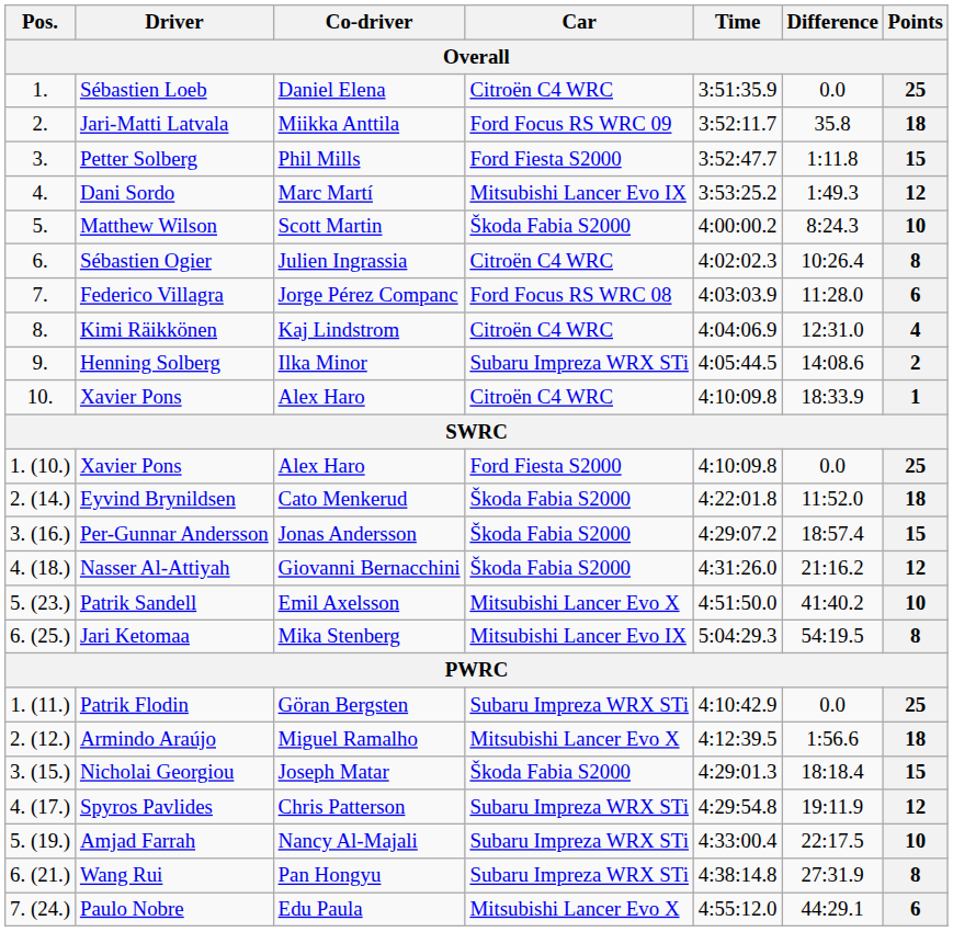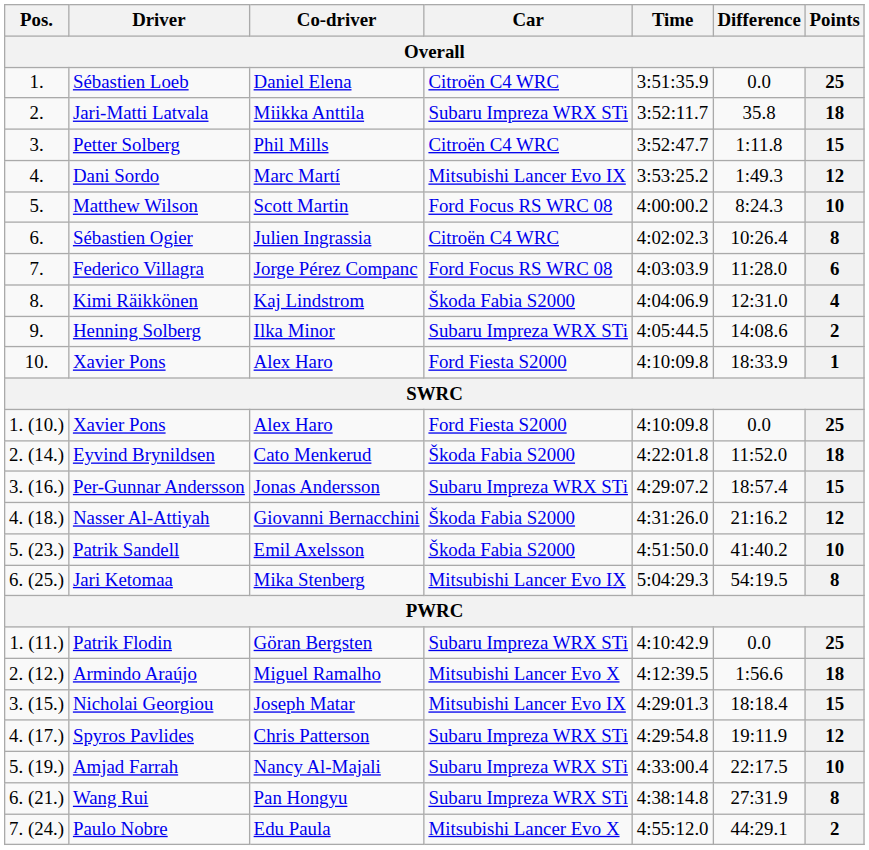 <table class="wikitable" style="text-align: center; font-size: 90%; max-width: 950px;">
 <tr>
 <th>Pos.</th>
 <th>Driver</th>
 <th>Co-driver</th>
 <th>Car</th>
 <th>Time</th>
 <th>Difference</th>
 <th>Points</th>
 </tr>
 <tr>
 <th colspan=7>Overall</th>
 </tr>
 <tr>
 <td>1.</td>
 <td align="left"> <a href='#'>Sébastien Loeb</a></td>
 <td align="left"> <a href='#'>Daniel Elena</a></td>
 <td align="left"><a href='#'>Citroën C4 WRC</a></td>
 <td>3:51:35.9</td>
 <td>0.0</td>
 <th>25</th>
 </tr>
 <tr>
 <td>2.</td>
 <td align="left"> <a href='#'>Jari-Matti Latvala</a></td>
 <td align="left"> <a href='#'>Miikka Anttila</a></td>
-<td align="left"><a href='#'>Ford Focus RS WRC 09</a></td>
+<td align="left"><a href='#'>Subaru Impreza WRX STi</a></td>
 <td>3:52:11.7</td>
 <td>35.8</td>
 <th>18</th>
 </tr>
 <tr>
 <td>3.</td>
 <td align="left"> <a href='#'>Petter Solberg</a></td>
 <td align="left"> <a href='#'>Phil Mills</a></td>
-<td align="left"><a href='#'>Ford Fiesta S2000</a></td>
+<td align="left"><a href='#'>Citroën C4 WRC</a></td>
 <td>3:52:47.7</td>
 <td>1:11.8</td>
 <th>15</th>
 </tr>
 <tr>
 <td>4.</td>
 <td align="left"> <a href='#'>Dani Sordo</a></td>
 <td align="left"> <a href='#'>Marc Martí</a></td>
 <td align="left"><a href='#'>Mitsubishi Lancer Evo IX</a></td>
 <td>3:53:25.2</td>
 <td>1:49.3</td>
 <th>12</th>
 </tr>
 <tr>
 <td>5.</td>
 <td align="left"> <a href='#'>Matthew Wilson</a></td>
 <td align="left"> <a href='#'>Scott Martin</a></td>
-<td align="left"><a href='#'>Škoda Fabia S2000</a></td>
+<td align="left"><a href='#'>Ford Focus RS WRC 08</a></td>
 <td>4:00:00.2</td>
 <td>8:24.3</td>
 <th>10</th>
 </tr>
 <tr>
 <td>6.</td>
 <td align="left"> <a href='#'>Sébastien Ogier</a></td>
 <td align="left"> <a href='#'>Julien Ingrassia</a></td>
 <td align="left"><a href='#'>Citroën C4 WRC</a></td>
 <td>4:02:02.3</td>
 <td>10:26.4</td>
 <th>8</th>
 </tr>
 <tr>
 <td>7.</td>
 <td align="left"> <a href='#'>Federico Villagra</a></td>
 <td align="left"> <a href='#'>Jorge Pérez Companc</a></td>
 <td align="left"><a href='#'>Ford Focus RS WRC 08</a></td>
 <td>4:03:03.9</td>
 <td>11:28.0</td>
 <th>6</th>
 </tr>
 <tr>
 <td>8.</td>
 <td align="left"> <a href='#'>Kimi Räikkönen</a></td>
 <td align="left"> <a href='#'>Kaj Lindstrom</a></td>
-<td align="left"><a href='#'>Citroën C4 WRC</a></td>
+<td align="left"><a href='#'>Škoda Fabia S2000</a></td>
 <td>4:04:06.9</td>
 <td>12:31.0</td>
 <th>4</th>
 </tr>
 <tr>
 <td>9.</td>
 <td align="left"> <a href='#'>Henning Solberg</a></td>
 <td align="left"> <a href='#'>Ilka Minor</a></td>
 <td align="left"><a href='#'>Subaru Impreza WRX STi</a></td>
 <td>4:05:44.5</td>
 <td>14:08.6</td>
 <th>2</th>
 </tr>
 <tr>
 <td>10.</td>
 <td align="left"> <a href='#'>Xavier Pons</a></td>
 <td align="left"> <a href='#'>Alex Haro</a></td>
-<td align="left"><a href='#'>Citroën C4 WRC</a></td>
+<td align="left"><a href='#'>Ford Fiesta S2000</a></td>
 <td>4:10:09.8</td>
 <td>18:33.9</td>
 <th>1</th>
 </tr>
 <tr>
 <th colspan=7>SWRC</th>
 </tr>
 <tr>
 <td>1. (10.)</td>
 <td align="left"> <a href='#'>Xavier Pons</a></td>
 <td align="left"> <a href='#'>Alex Haro</a></td>
 <td align="left"><a href='#'>Ford Fiesta S2000</a></td>
 <td>4:10:09.8</td>
 <td>0.0</td>
 <th>25</th>
 </tr>
 <tr>
 <td>2. (14.)</td>
 <td align="left"> <a href='#'>Eyvind Brynildsen</a></td>
 <td align="left"> <a href='#'>Cato Menkerud</a></td>
 <td align="left"><a href='#'>Škoda Fabia S2000</a></td>
 <td>4:22:01.8</td>
 <td>11:52.0</td>
 <th>18</th>
 </tr>
 <tr>
 <td>3. (16.)</td>
 <td align="left"> <a href='#'>Per-Gunnar Andersson</a></td>
 <td align="left"> <a href='#'>Jonas Andersson</a></td>
-<td align="left"><a href='#'>Škoda Fabia S2000</a></td>
+<td align="left"><a href='#'>Subaru Impreza WRX STi</a></td>
 <td>4:29:07.2</td>
 <td>18:57.4</td>
 <th>15</th>
 </tr>
 <tr>
 <td>4. (18.)</td>
 <td align="left"> <a href='#'>Nasser Al-Attiyah</a></td>
 <td align="left"> <a href='#'>Giovanni Bernacchini</a></td>
 <td align="left"><a href='#'>Škoda Fabia S2000</a></td>
 <td>4:31:26.0</td>
 <td>21:16.2</td>
 <th>12</th>
 </tr>
 <tr>
 <td>5. (23.)</td>
 <td align="left"> <a href='#'>Patrik Sandell</a></td>
 <td align="left"> <a href='#'>Emil Axelsson</a></td>
-<td align="left"><a href='#'>Mitsubishi Lancer Evo X</a></td>
+<td align="left"><a href='#'>Škoda Fabia S2000</a></td>
 <td>4:51:50.0</td>
 <td>41:40.2</td>
 <th>10</th>
 </tr>
 <tr>
 <td>6. (25.)</td>
 <td align="left"> <a href='#'>Jari Ketomaa</a></td>
 <td align="left"> <a href='#'>Mika Stenberg</a></td>
 <td align="left"><a href='#'>Mitsubishi Lancer Evo IX</a></td>
 <td>5:04:29.3</td>
 <td>54:19.5</td>
 <th>8</th>
 </tr>
 <tr>
 <th colspan=7>PWRC</th>
 </tr>
 <tr>
 <td>1. (11.)</td>
 <td align="left"> <a href='#'>Patrik Flodin</a></td>
 <td align="left"> <a href='#'>Göran Bergsten</a></td>
 <td align="left"><a href='#'>Subaru Impreza WRX STi</a></td>
 <td>4:10:42.9</td>
 <td>0.0</td>
 <th>25</th>
 </tr>
 <tr>
 <td>2. (12.)</td>
 <td align="left"> <a href='#'>Armindo Araújo</a></td>
 <td align="left"> <a href='#'>Miguel Ramalho</a></td>
 <td align="left"><a href='#'>Mitsubishi Lancer Evo X</a></td>
 <td>4:12:39.5</td>
 <td>1:56.6</td>
 <th>18</th>
 </tr>
 <tr>
 <td>3. (15.)</td>
 <td align="left"> <a href='#'>Nicholai Georgiou</a></td>
 <td align="left"> <a href='#'>Joseph Matar</a></td>
-<td align="left"><a href='#'>Škoda Fabia S2000</a></td>
+<td align="left"><a href='#'>Mitsubishi Lancer Evo IX</a></td>
 <td>4:29:01.3</td>
 <td>18:18.4</td>
 <th>15</th>
 </tr>
 <tr>
 <td>4. (17.)</td>
 <td align="left"> <a href='#'>Spyros Pavlides</a></td>
 <td align="left"> <a href='#'>Chris Patterson</a></td>
 <td align="left"><a href='#'>Subaru Impreza WRX STi</a></td>
 <td>4:29:54.8</td>
 <td>19:11.9</td>
 <th>12</th>
 </tr>
 <tr>
 <td>5. (19.)</td>
 <td align="left"> <a href='#'>Amjad Farrah</a></td>
 <td align="left"> <a href='#'>Nancy Al-Majali</a></td>
 <td align="left"><a href='#'>Subaru Impreza WRX STi</a></td>
 <td>4:33:00.4</td>
 <td>22:17.5</td>
 <th>10</th>
 </tr>
 <tr>
 <td>6. (21.)</td>
 <td align="left"> <a href='#'>Wang Rui</a></td>
 <td align="left"> <a href='#'>Pan Hongyu</a></td>
 <td align="left"><a href='#'>Subaru Impreza WRX STi</a></td>
 <td>4:38:14.8</td>
 <td>27:31.9</td>
 <th>8</th>
 </tr>
 <tr>
 <td>7. (24.)</td>
 <td align="left"> <a href='#'>Paulo Nobre</a></td>
 <td align="left"> <a href='#'>Edu Paula</a></td>
 <td align="left"><a href='#'>Mitsubishi Lancer Evo X</a></td>
 <td>4:55:12.0</td>
 <td>44:29.1</td>
-<th>6</th>
+<th>2</th>
 </tr>
 </table>
